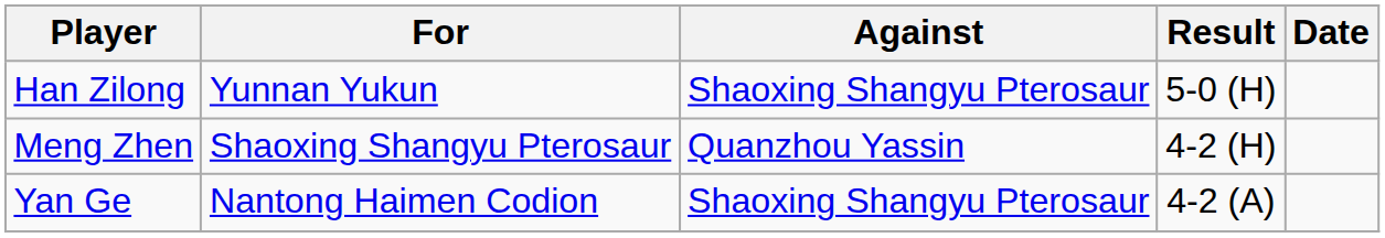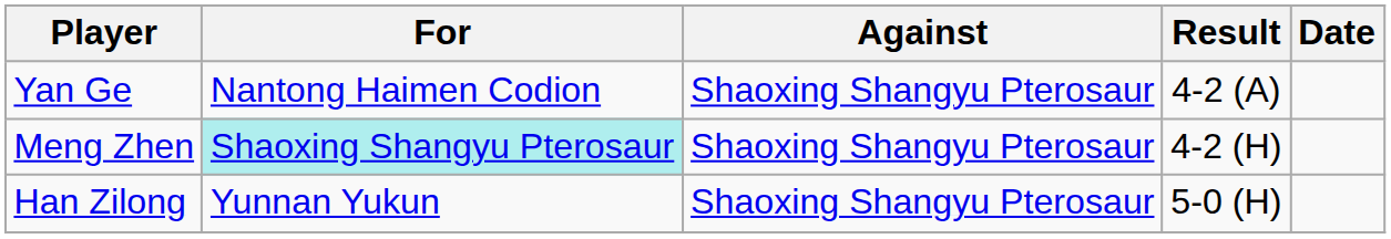 <table class="wikitable">
 <tr>
 <th>Player</th>
 <th>For</th>
 <th>Against</th>
 <th style="text-align:center">Result</th>
 <th>Date</th>
 </tr>
 <tr>
+<td> <a href='#'>Yan Ge</a></td>
+<td><a href='#'>Nantong Haimen Codion</a></td>
+<td><a href='#'>Shaoxing Shangyu Pterosaur</a></td>
+<td align="center">4-2 (A)</td>
+<td></td>
+</tr>
+<tr>
+<td> <a href='#'>Meng Zhen</a></td>
+<td style="background: paleturquoise;"><a href='#'>Shaoxing Shangyu Pterosaur</a></td>
+<td><a href='#'>Shaoxing Shangyu Pterosaur</a></td>
+<td align="center">4-2 (H)</td>
+<td></td>
+</tr>
+<tr>
 <td> <a href='#'>Han Zilong</a></td>
 <td><a href='#'>Yunnan Yukun</a></td>
 <td><a href='#'>Shaoxing Shangyu Pterosaur</a></td>
 <td align="center">5-0 (H)</td>
 <td></td>
 </tr>
 <tr>
-<td> <a href='#'>Meng Zhen</a></td>
-<td><a href='#'>Shaoxing Shangyu Pterosaur</a></td>
-<td><a href='#'>Quanzhou Yassin</a></td>
-<td align="center">4-2 (H)</td>
-<td></td>
-</tr>
-<tr>
-<td> <a href='#'>Yan Ge</a></td>
-<td><a href='#'>Nantong Haimen Codion</a></td>
-<td><a href='#'>Shaoxing Shangyu Pterosaur</a></td>
-<td align="center">4-2 (A)</td>
-<td></td>
-</tr>
-<tr>
 </tr>
 </table>
